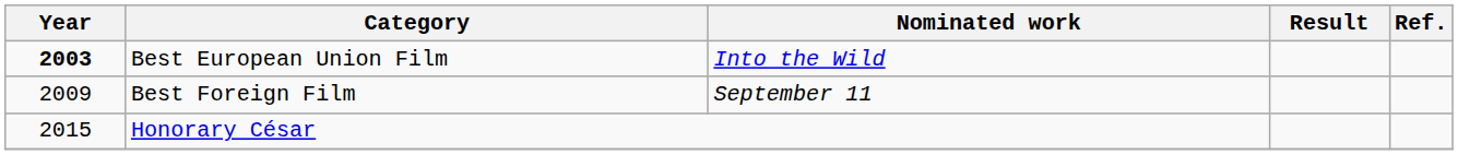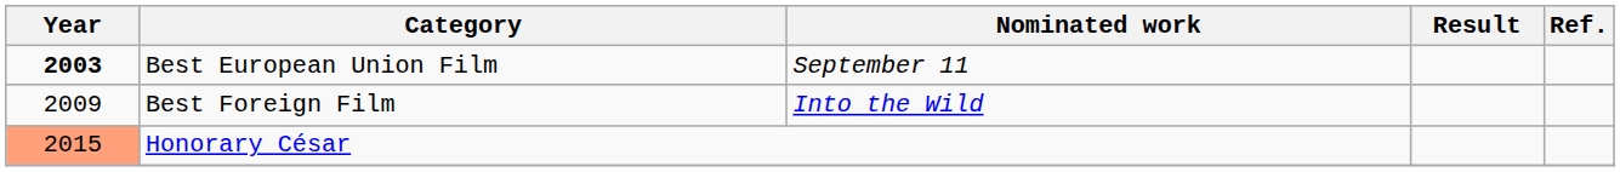 <table class=wikitable>
 <tr>
 <th scope="col" style="width:5em;">Year</th>
 <th scope="col" style="width:26em;">Category</th>
 <th scope="col" style="width:25em;">Nominated work</th>
 <th scope="col" style="width:5em;">Result</th>
 <th>Ref.</th>
 </tr>
 <tr>
 <td style="text-align:center;"><strong>2003</strong></td>
 <td>Best European Union Film</td>
-<td><em><a href='#'>Into the Wild</a></em></td>
+<td><em>September 11</em></td>
 <td></td>
 <td></td>
 </tr>
 <tr>
 <td style="text-align:center;">2009</td>
 <td>Best Foreign Film</td>
-<td><em>September 11</em></td>
+<td><em><a href='#'>Into the Wild</a></em></td>
 <td></td>
 <td></td>
 </tr>
 <tr>
-<td style="text-align:center;">2015</td>
+<td style="background: lightsalmon; text-align:center;">2015</td>
 <td colspan=2><a href='#'>Honorary César</a></td>
 <td></td>
 <td></td>
 </tr>
 <tr>
 </tr>
 </table>
